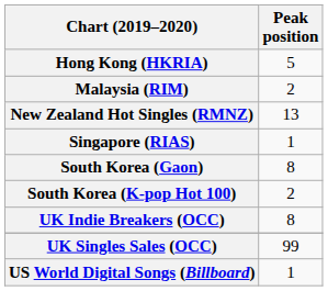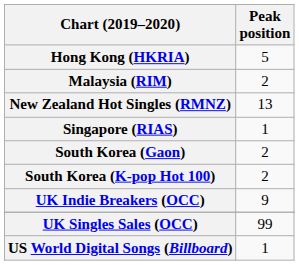 <table class="wikitable sortable plainrowheaders" style="text-align:center;">
 <tr>
 <th scope="col">Chart (2019–2020)</th>
 <th scope="col">Peak<br>position</th>
 </tr>
 <tr>
 <th scope="row">Hong Kong (<a href='#'>HKRIA</a>)</th>
 <td style="text-align:center;">5</td>
 </tr>
 <tr>
 <th scope="row">Malaysia (<a href='#'>RIM</a>)</th>
 <td>2</td>
 </tr>
 <tr>
 <th scope="row">New Zealand Hot Singles (<a href='#'>RMNZ</a>)</th>
 <td>13</td>
 </tr>
 <tr>
 <th scope="row">Singapore (<a href='#'>RIAS</a>)</th>
 <td>1</td>
 </tr>
 <tr>
 <th scope="row">South Korea (<a href='#'>Gaon</a>)</th>
-<td>8</td>
+<td>2</td>
 </tr>
 <tr>
 <th scope="row">South Korea (<a href='#'>K-pop Hot 100</a>)</th>
 <td>2</td>
 </tr>
 <tr>
 <th scope="row"><a href='#'>UK Indie Breakers</a> (<a href='#'>OCC</a>)</th>
-<td>8</td>
+<td>9</td>
 </tr>
 <tr>
 </tr>
 <tr>
 <th scope="row"><a href='#'>UK Singles Sales</a> (<a href='#'>OCC</a>)</th>
 <td>99</td>
 </tr>
 <tr>
 <th scope="row">US <a href='#'>World Digital Songs</a> (<em><a href='#'>Billboard</a></em>)</th>
 <td>1</td>
 </tr>
 </table>
